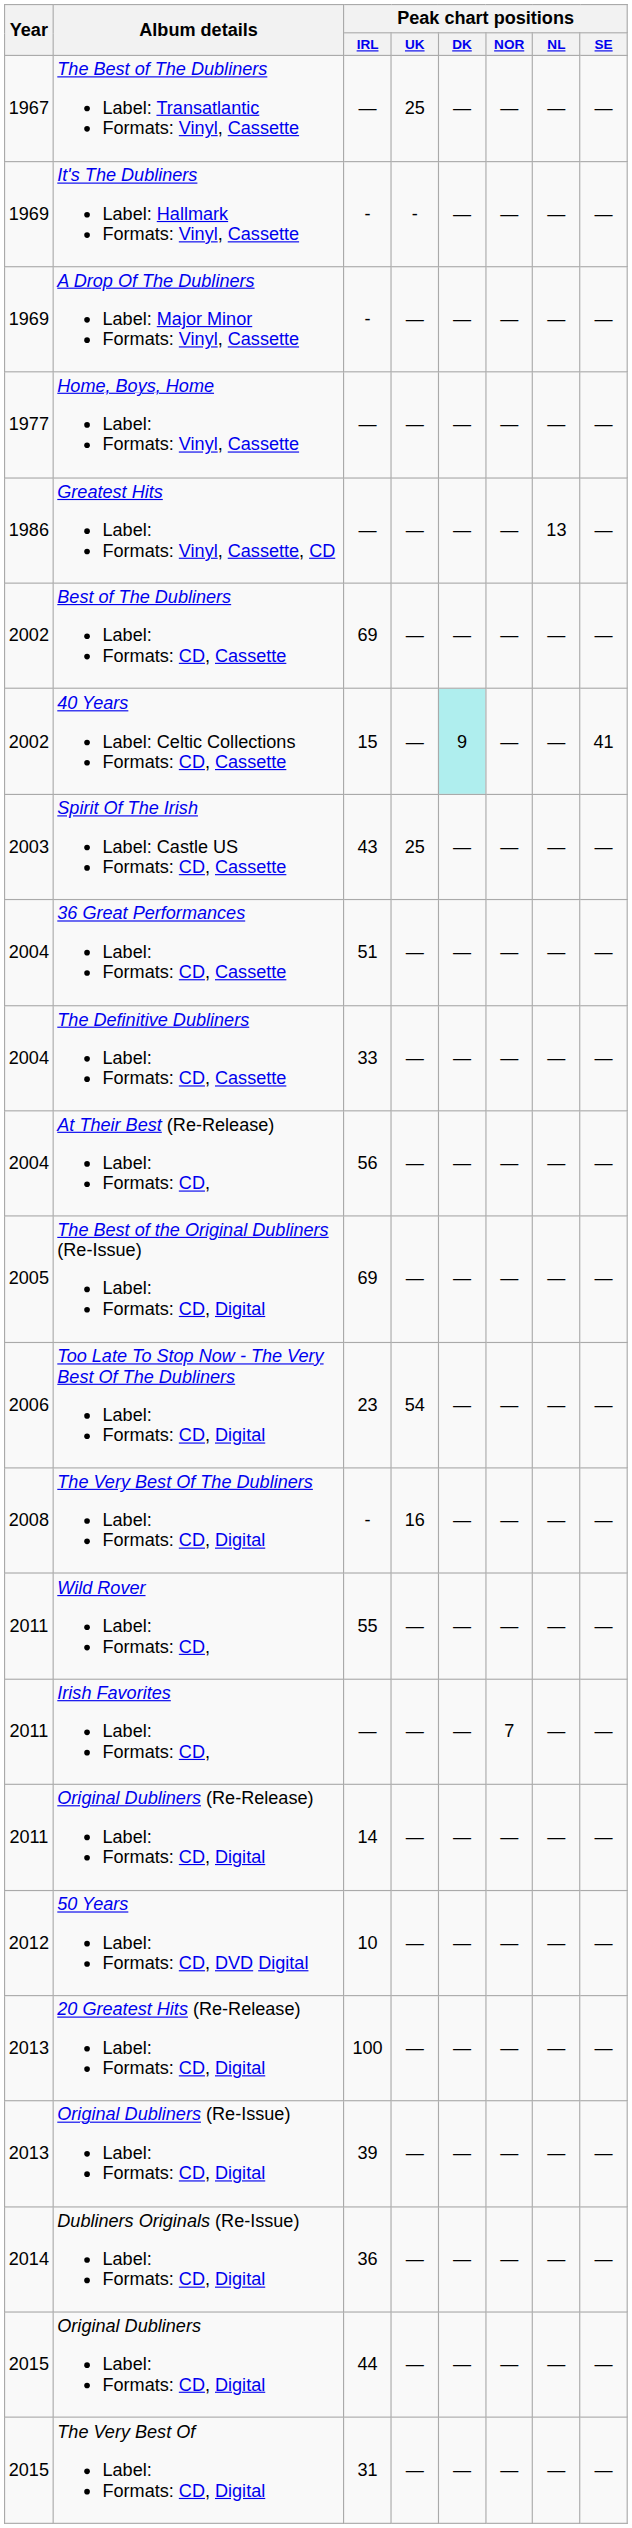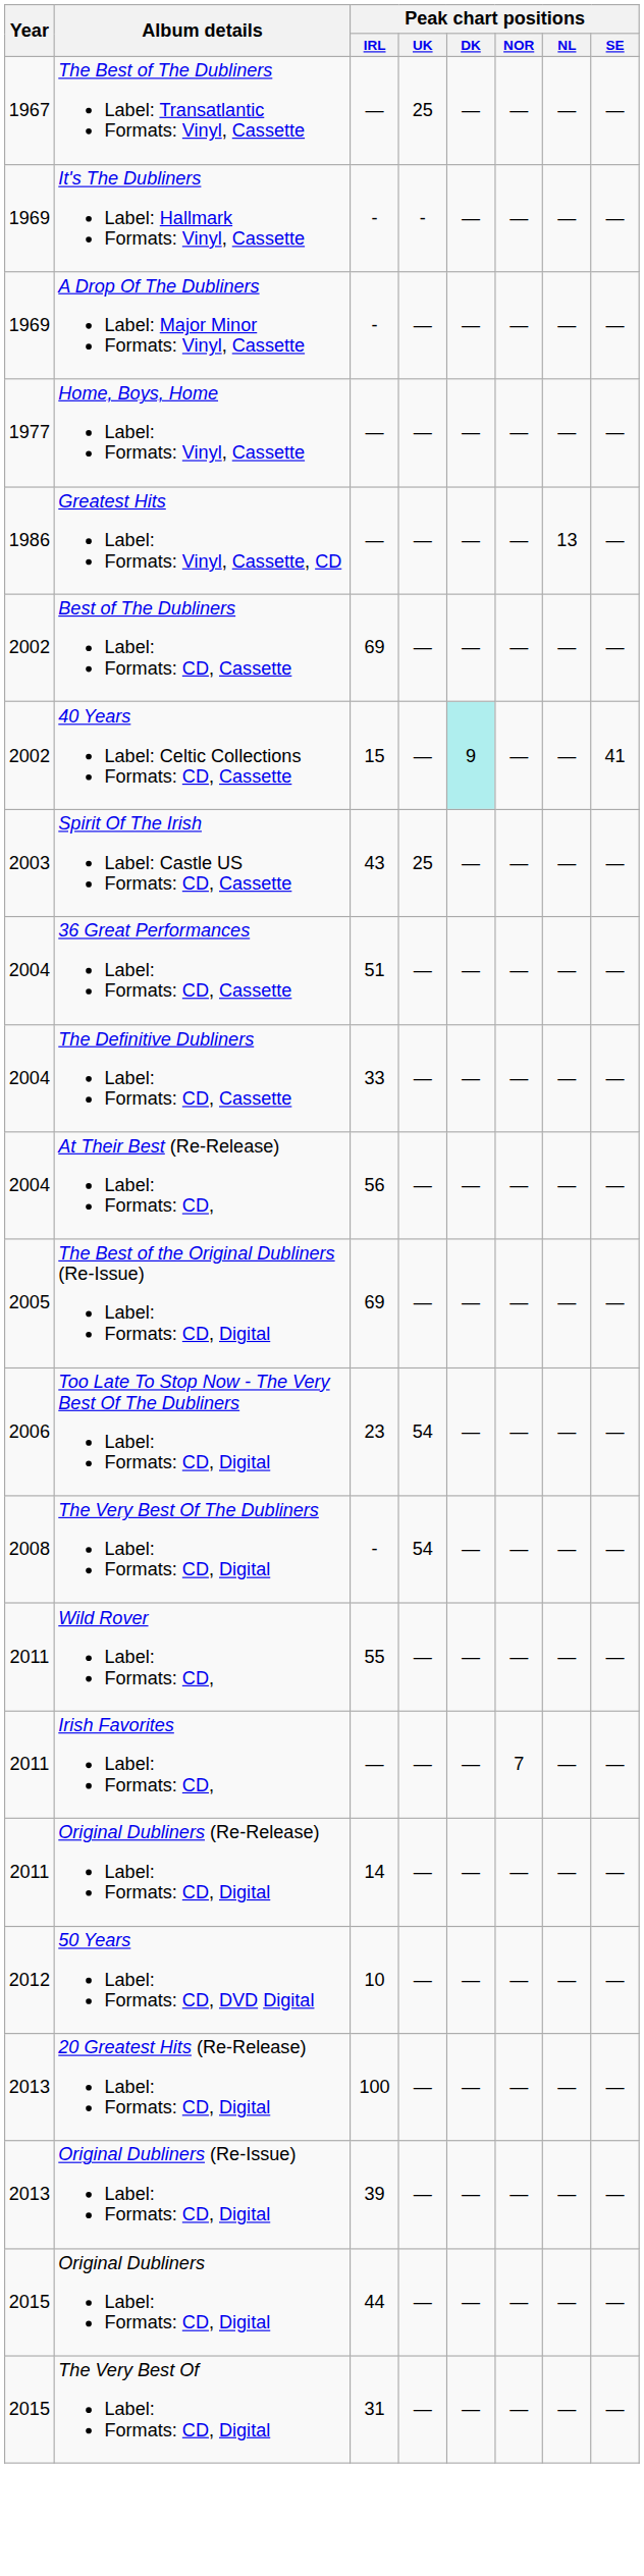 <table class="wikitable" style="text-align:center;">
 <tr>
 <th rowspan="2">Year</th>
 <th style="width:250px;" rowspan="2">Album details</th>
 <th colspan="6">Peak chart positions</th>
 </tr>
 <tr>
 <th style="width:3em;font-size:75%"><a href='#'>IRL</a><br></th>
 <th style="width:3em;font-size:75%"><a href='#'>UK</a><br></th>
 <th style="width:3em;font-size:75%"><a href='#'>DK</a><br></th>
 <th style="width:3em;font-size:75%"><a href='#'>NOR</a><br></th>
 <th style="width:3em;font-size:75%"><a href='#'>NL</a><br></th>
 <th style="width:3em;font-size:75%"><a href='#'>SE</a><br></th>
 </tr>
 <tr>
 <td>1967</td>
 <td align="left"><em><a href='#'>The Best of The Dubliners</a></em><br><ul><li>Label: <a href='#'>Transatlantic</a></li><li>Formats: <a href='#'>Vinyl</a>, <a href='#'>Cassette</a></li></ul></td>
 <td>—</td>
 <td>25</td>
 <td>—</td>
 <td>—</td>
 <td>—</td>
 <td>—</td>
 </tr>
 <tr>
 <td>1969</td>
 <td align="left"><em><a href='#'>It's The Dubliners</a></em><br><ul><li>Label: <a href='#'>Hallmark</a></li><li>Formats: <a href='#'>Vinyl</a>, <a href='#'>Cassette</a></li></ul></td>
 <td>-</td>
 <td>-</td>
 <td>—</td>
 <td>—</td>
 <td>—</td>
 <td>—</td>
 </tr>
 <tr>
 <td>1969</td>
 <td align="left"><em><a href='#'>A Drop Of The Dubliners</a></em><br><ul><li>Label: <a href='#'>Major Minor</a></li><li>Formats: <a href='#'>Vinyl</a>, <a href='#'>Cassette</a></li></ul></td>
 <td>-</td>
 <td>—</td>
 <td>—</td>
 <td>—</td>
 <td>—</td>
 <td>—</td>
 </tr>
 <tr>
 <td>1977</td>
 <td align="left"><em><a href='#'>Home, Boys, Home</a></em><br><ul><li>Label:</li><li>Formats: <a href='#'>Vinyl</a>, <a href='#'>Cassette</a></li></ul></td>
 <td>—</td>
 <td>—</td>
 <td>—</td>
 <td>—</td>
 <td>—</td>
 <td>—</td>
 </tr>
 <tr>
 <td>1986</td>
 <td align="left"><em><a href='#'>Greatest Hits</a></em><br><ul><li>Label:</li><li>Formats: <a href='#'>Vinyl</a>, <a href='#'>Cassette</a>, <a href='#'>CD</a></li></ul></td>
 <td>—</td>
 <td>—</td>
 <td>—</td>
 <td>—</td>
 <td>13</td>
 <td>—</td>
 </tr>
 <tr>
 <td>2002</td>
 <td align="left"><em><a href='#'>Best of The Dubliners</a></em><br><ul><li>Label:</li><li>Formats: <a href='#'>CD</a>, <a href='#'>Cassette</a></li></ul></td>
 <td>69</td>
 <td>—</td>
 <td>—</td>
 <td>—</td>
 <td>—</td>
 <td>—</td>
 </tr>
 <tr>
 <td>2002</td>
 <td align="left"><em><a href='#'>40 Years</a></em><br><ul><li>Label: Celtic Collections</li><li>Formats: <a href='#'>CD</a>, <a href='#'>Cassette</a></li></ul></td>
 <td>15</td>
 <td>—</td>
 <td style="background: paleturquoise;">9</td>
 <td>—</td>
 <td>—</td>
 <td>41</td>
 </tr>
 <tr>
 <td>2003</td>
 <td align="left"><em><a href='#'>Spirit Of The Irish</a></em><br><ul><li>Label: Castle US</li><li>Formats: <a href='#'>CD</a>, <a href='#'>Cassette</a></li></ul></td>
 <td>43</td>
 <td>25</td>
 <td>—</td>
 <td>—</td>
 <td>—</td>
 <td>—</td>
 </tr>
 <tr>
 <td>2004</td>
 <td align="left"><em><a href='#'>36 Great Performances</a></em><br><ul><li>Label:</li><li>Formats: <a href='#'>CD</a>, <a href='#'>Cassette</a></li></ul></td>
 <td>51</td>
 <td>—</td>
 <td>—</td>
 <td>—</td>
 <td>—</td>
 <td>—</td>
 </tr>
 <tr>
 <td>2004</td>
 <td align="left"><em><a href='#'>The Definitive Dubliners</a></em><br><ul><li>Label:</li><li>Formats: <a href='#'>CD</a>, <a href='#'>Cassette</a></li></ul></td>
 <td>33</td>
 <td>—</td>
 <td>—</td>
 <td>—</td>
 <td>—</td>
 <td>—</td>
 </tr>
 <tr>
 <td>2004</td>
 <td align="left"><em><a href='#'>At Their Best</a></em> (Re-Release)<br><ul><li>Label:</li><li>Formats: <a href='#'>CD</a>,</li></ul></td>
 <td>56</td>
 <td>—</td>
 <td>—</td>
 <td>—</td>
 <td>—</td>
 <td>—</td>
 </tr>
 <tr>
 <td>2005</td>
 <td align="left"><em><a href='#'>The Best of the Original Dubliners</a></em> (Re-Issue)<br><ul><li>Label:</li><li>Formats: <a href='#'>CD</a>, <a href='#'>Digital</a></li></ul></td>
 <td>69</td>
 <td>—</td>
 <td>—</td>
 <td>—</td>
 <td>—</td>
 <td>—</td>
 </tr>
 <tr>
 <td>2006</td>
 <td align="left"><em> <a href='#'>Too Late To Stop Now - The Very Best Of The Dubliners</a> </em><br><ul><li>Label:</li><li>Formats: <a href='#'>CD</a>, <a href='#'>Digital</a></li></ul></td>
 <td>23</td>
 <td>54</td>
 <td>—</td>
 <td>—</td>
 <td>—</td>
 <td>—</td>
 </tr>
 <tr>
 <td>2008</td>
 <td align="left"><em><a href='#'>The Very Best Of The Dubliners</a>   </em><br><ul><li>Label:</li><li>Formats: <a href='#'>CD</a>, <a href='#'>Digital</a></li></ul></td>
 <td>-</td>
-<td>16</td>
+<td>54</td>
 <td>—</td>
 <td>—</td>
 <td>—</td>
 <td>—</td>
 </tr>
 <tr>
 <td>2011</td>
 <td align="left"><em><a href='#'>Wild Rover</a></em><br><ul><li>Label:</li><li>Formats: <a href='#'>CD</a>,</li></ul></td>
 <td>55</td>
 <td>—</td>
 <td>—</td>
 <td>—</td>
 <td>—</td>
 <td>—</td>
 </tr>
 <tr>
 <td>2011</td>
 <td align="left"><em><a href='#'>Irish Favorites</a></em><br><ul><li>Label:</li><li>Formats: <a href='#'>CD</a>,</li></ul></td>
 <td>—</td>
 <td>—</td>
 <td>—</td>
 <td>7</td>
 <td>—</td>
 <td>—</td>
 </tr>
 <tr>
 <td>2011</td>
 <td align="left"><em><a href='#'>Original Dubliners</a></em> (Re-Release)<br><ul><li>Label:</li><li>Formats: <a href='#'>CD</a>, <a href='#'>Digital</a></li></ul></td>
 <td>14</td>
 <td>—</td>
 <td>—</td>
 <td>—</td>
 <td>—</td>
 <td>—</td>
 </tr>
 <tr>
 <td>2012</td>
 <td align="left"><em><a href='#'>50 Years</a></em><br><ul><li>Label:</li><li>Formats: <a href='#'>CD</a>, <a href='#'>DVD</a> <a href='#'>Digital</a></li></ul></td>
 <td>10</td>
 <td>—</td>
 <td>—</td>
 <td>—</td>
 <td>—</td>
 <td>—</td>
 </tr>
 <tr>
 <td>2013</td>
 <td align="left"><em><a href='#'>20 Greatest Hits</a></em> (Re-Release)<br><ul><li>Label:</li><li>Formats: <a href='#'>CD</a>, <a href='#'>Digital</a></li></ul></td>
 <td>100</td>
 <td>—</td>
 <td>—</td>
 <td>—</td>
 <td>—</td>
 <td>—</td>
 </tr>
 <tr>
 <td>2013</td>
 <td align="left"><em><a href='#'>Original Dubliners</a></em> (Re-Issue)<br><ul><li>Label:</li><li>Formats: <a href='#'>CD</a>, <a href='#'>Digital</a></li></ul></td>
 <td>39</td>
 <td>—</td>
 <td>—</td>
 <td>—</td>
 <td>—</td>
 <td>—</td>
 </tr>
 <tr>
-<td>2014</td>
-<td align="left"><em>Dubliners Originals</em> (Re-Issue)<br><ul><li>Label:</li><li>Formats: <a href='#'>CD</a>, <a href='#'>Digital</a></li></ul></td>
-<td>36 </td>
-<td>—</td>
-<td>—</td>
-<td>—</td>
-<td>—</td>
-<td>—<br></td>
-</tr>
-<tr>
 <td>2015</td>
 <td align="left"><em>Original Dubliners</em><br><ul><li>Label:</li><li>Formats: <a href='#'>CD</a>, <a href='#'>Digital</a></li></ul></td>
 <td>44</td>
 <td>—</td>
 <td>—</td>
 <td>—</td>
 <td>—</td>
 <td>—</td>
 </tr>
 <tr>
 <td>2015</td>
 <td align="left"><em>The Very Best Of</em><br><ul><li>Label:</li><li>Formats: <a href='#'>CD</a>, <a href='#'>Digital</a></li></ul></td>
 <td>31</td>
 <td>—</td>
 <td>—</td>
 <td>—</td>
 <td>—</td>
 <td>—</td>
 </tr>
 </table>
